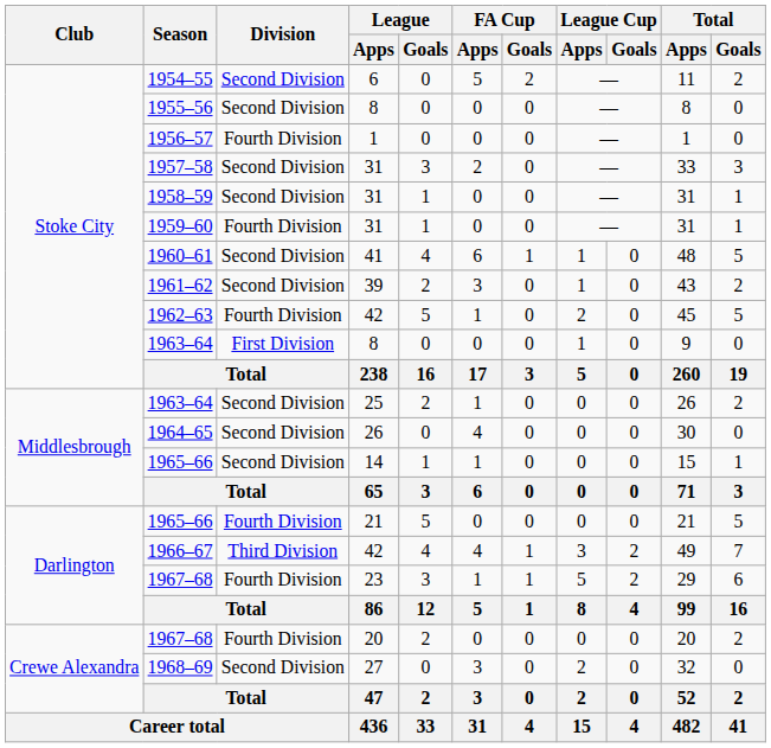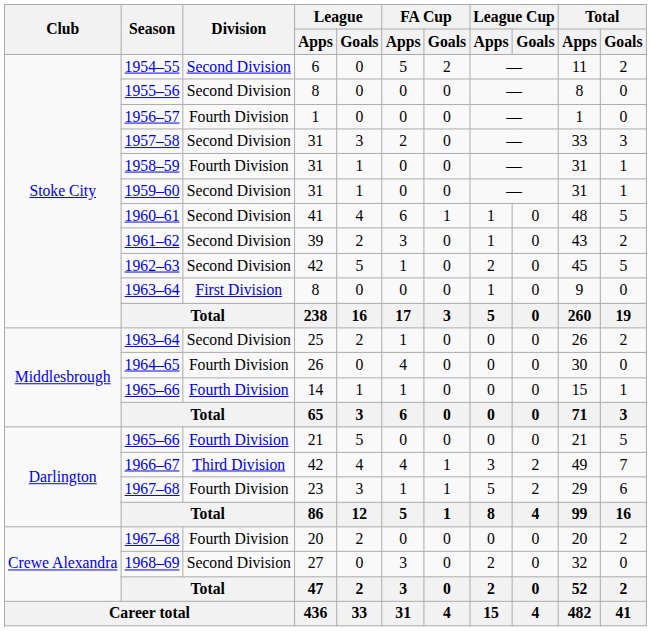 <table class="wikitable" style="text-align: center;">
 <tr>
 <th rowspan="2">Club</th>
 <th rowspan="2">Season</th>
 <th rowspan="2">Division</th>
 <th colspan="2">League</th>
 <th colspan="2">FA Cup</th>
 <th colspan="2">League Cup</th>
 <th colspan="2">Total</th>
 </tr>
 <tr>
 <th>Apps</th>
 <th>Goals</th>
 <th>Apps</th>
 <th>Goals</th>
 <th>Apps</th>
 <th>Goals</th>
 <th>Apps</th>
 <th>Goals</th>
 </tr>
 <tr>
 <td rowspan="11"><a href='#'>Stoke City</a></td>
 <td><a href='#'>1954–55</a></td>
 <td><a href='#'>Second Division</a></td>
 <td>6</td>
 <td>0</td>
 <td>5</td>
 <td>2</td>
 <td colspan=2>—</td>
 <td>11</td>
 <td>2</td>
 </tr>
 <tr>
 <td><a href='#'>1955–56</a></td>
 <td>Second Division</td>
 <td>8</td>
 <td>0</td>
 <td>0</td>
 <td>0</td>
 <td colspan=2>—</td>
 <td>8</td>
 <td>0</td>
 </tr>
 <tr>
 <td><a href='#'>1956–57</a></td>
 <td>Fourth Division</td>
 <td>1</td>
 <td>0</td>
 <td>0</td>
 <td>0</td>
 <td colspan=2>—</td>
 <td>1</td>
 <td>0</td>
 </tr>
 <tr>
 <td><a href='#'>1957–58</a></td>
 <td>Second Division</td>
 <td>31</td>
 <td>3</td>
 <td>2</td>
 <td>0</td>
 <td colspan=2>—</td>
 <td>33</td>
 <td>3</td>
 </tr>
 <tr>
 <td><a href='#'>1958–59</a></td>
-<td>Second Division</td>
+<td>Fourth Division</td>
 <td>31</td>
 <td>1</td>
 <td>0</td>
 <td>0</td>
 <td colspan=2>—</td>
 <td>31</td>
 <td>1</td>
 </tr>
 <tr>
 <td><a href='#'>1959–60</a></td>
-<td>Fourth Division</td>
+<td>Second Division</td>
 <td>31</td>
 <td>1</td>
 <td>0</td>
 <td>0</td>
 <td colspan=2>—</td>
 <td>31</td>
 <td>1</td>
 </tr>
 <tr>
 <td><a href='#'>1960–61</a></td>
 <td>Second Division</td>
 <td>41</td>
 <td>4</td>
 <td>6</td>
 <td>1</td>
 <td>1</td>
 <td>0</td>
 <td>48</td>
 <td>5</td>
 </tr>
 <tr>
 <td><a href='#'>1961–62</a></td>
 <td>Second Division</td>
 <td>39</td>
 <td>2</td>
 <td>3</td>
 <td>0</td>
 <td>1</td>
 <td>0</td>
 <td>43</td>
 <td>2</td>
 </tr>
 <tr>
 <td><a href='#'>1962–63</a></td>
-<td>Fourth Division</td>
+<td>Second Division</td>
 <td>42</td>
 <td>5</td>
 <td>1</td>
 <td>0</td>
 <td>2</td>
 <td>0</td>
 <td>45</td>
 <td>5</td>
 </tr>
 <tr>
 <td><a href='#'>1963–64</a></td>
 <td><a href='#'>First Division</a></td>
 <td>8</td>
 <td>0</td>
 <td>0</td>
 <td>0</td>
 <td>1</td>
 <td>0</td>
 <td>9</td>
 <td>0</td>
 </tr>
 <tr>
 <th colspan="2">Total</th>
 <th>238</th>
 <th>16</th>
 <th>17</th>
 <th>3</th>
 <th>5</th>
 <th>0</th>
 <th>260</th>
 <th>19</th>
 </tr>
 <tr>
 <td rowspan="4"><a href='#'>Middlesbrough</a></td>
 <td><a href='#'>1963–64</a></td>
 <td>Second Division</td>
 <td>25</td>
 <td>2</td>
 <td>1</td>
 <td>0</td>
 <td>0</td>
 <td>0</td>
 <td>26</td>
 <td>2</td>
 </tr>
 <tr>
 <td><a href='#'>1964–65</a></td>
-<td>Second Division</td>
+<td>Fourth Division</td>
 <td>26</td>
 <td>0</td>
 <td>4</td>
 <td>0</td>
 <td>0</td>
 <td>0</td>
 <td>30</td>
 <td>0</td>
 </tr>
 <tr>
 <td><a href='#'>1965–66</a></td>
-<td>Second Division</td>
+<td><a href='#'>Fourth Division</a></td>
 <td>14</td>
 <td>1</td>
 <td>1</td>
 <td>0</td>
 <td>0</td>
 <td>0</td>
 <td>15</td>
 <td>1</td>
 </tr>
 <tr>
 <th colspan="2">Total</th>
 <th>65</th>
 <th>3</th>
 <th>6</th>
 <th>0</th>
 <th>0</th>
 <th>0</th>
 <th>71</th>
 <th>3</th>
 </tr>
 <tr>
 <td rowspan="4"><a href='#'>Darlington</a></td>
 <td><a href='#'>1965–66</a></td>
 <td><a href='#'>Fourth Division</a></td>
 <td>21</td>
 <td>5</td>
 <td>0</td>
 <td>0</td>
 <td>0</td>
 <td>0</td>
 <td>21</td>
 <td>5</td>
 </tr>
 <tr>
 <td><a href='#'>1966–67</a></td>
 <td><a href='#'>Third Division</a></td>
 <td>42</td>
 <td>4</td>
 <td>4</td>
 <td>1</td>
 <td>3</td>
 <td>2</td>
 <td>49</td>
 <td>7</td>
 </tr>
 <tr>
 <td><a href='#'>1967–68</a></td>
 <td>Fourth Division</td>
 <td>23</td>
 <td>3</td>
 <td>1</td>
 <td>1</td>
 <td>5</td>
 <td>2</td>
 <td>29</td>
 <td>6</td>
 </tr>
 <tr>
 <th colspan="2">Total</th>
 <th>86</th>
 <th>12</th>
 <th>5</th>
 <th>1</th>
 <th>8</th>
 <th>4</th>
 <th>99</th>
 <th>16</th>
 </tr>
 <tr>
 <td rowspan="3"><a href='#'>Crewe Alexandra</a></td>
 <td><a href='#'>1967–68</a></td>
 <td>Fourth Division</td>
 <td>20</td>
 <td>2</td>
 <td>0</td>
 <td>0</td>
 <td>0</td>
 <td>0</td>
 <td>20</td>
 <td>2</td>
 </tr>
 <tr>
 <td><a href='#'>1968–69</a></td>
 <td>Second Division</td>
 <td>27</td>
 <td>0</td>
 <td>3</td>
 <td>0</td>
 <td>2</td>
 <td>0</td>
 <td>32</td>
 <td>0</td>
 </tr>
 <tr>
 <th colspan="2">Total</th>
 <th>47</th>
 <th>2</th>
 <th>3</th>
 <th>0</th>
 <th>2</th>
 <th>0</th>
 <th>52</th>
 <th>2</th>
 </tr>
 <tr>
 <th colspan="3">Career total</th>
 <th>436</th>
 <th>33</th>
 <th>31</th>
 <th>4</th>
 <th>15</th>
 <th>4</th>
 <th>482</th>
 <th>41</th>
 </tr>
 </table>
